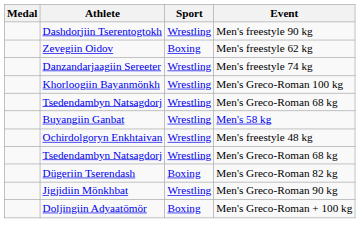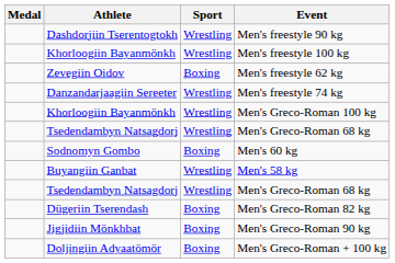 <table class="wikitable">
 <tr>
 <th>Medal</th>
 <th>Athlete</th>
 <th>Sport</th>
 <th>Event</th>
 </tr>
 <tr>
 <td></td>
 <td><a href='#'>Dashdorjiin Tserentogtokh</a></td>
 <td><a href='#'>Wrestling</a></td>
 <td>Men's freestyle 90 kg</td>
+</tr>
+<tr>
+<td></td>
+<td><a href='#'>Khorloogiin Bayanmönkh</a></td>
+<td><a href='#'>Wrestling</a></td>
+<td>Men's freestyle 100 kg</td>
 </tr>
 <tr>
 <td></td>
 <td><a href='#'>Zevegiin Oidov</a></td>
 <td><a href='#'>Boxing</a></td>
 <td>Men's freestyle 62 kg</td>
 </tr>
 <tr>
 <td></td>
 <td><a href='#'>Danzandarjaagiin Sereeter</a></td>
 <td><a href='#'>Wrestling</a></td>
 <td>Men's freestyle 74 kg</td>
 </tr>
 <tr>
 <td></td>
 <td><a href='#'>Khorloogiin Bayanmönkh</a></td>
 <td><a href='#'>Wrestling</a></td>
 <td>Men's Greco-Roman 100 kg</td>
 </tr>
 <tr>
 <td></td>
 <td><a href='#'>Tsedendambyn Natsagdorj</a></td>
 <td><a href='#'>Wrestling</a></td>
 <td>Men's Greco-Roman 68 kg</td>
 </tr>
 <tr>
 <td></td>
+<td><a href='#'>Sodnomyn Gombo</a></td>
+<td><a href='#'>Boxing</a></td>
+<td>Men's 60 kg</td>
+</tr>
+<tr>
+<td></td>
 <td><a href='#'>Buyangiin Ganbat</a></td>
 <td><a href='#'>Wrestling</a></td>
 <td><a href='#'>Men's 58 kg</a></td>
-</tr>
-<tr>
-<td></td>
-<td><a href='#'>Ochirdolgoryn Enkhtaivan</a></td>
-<td><a href='#'>Wrestling</a></td>
-<td>Men's freestyle 48 kg</td>
 </tr>
 <tr>
 <td></td>
 <td><a href='#'>Tsedendambyn Natsagdorj</a></td>
 <td><a href='#'>Wrestling</a></td>
 <td>Men's Greco-Roman 68 kg</td>
 </tr>
 <tr>
 <td></td>
 <td><a href='#'>Dügeriin Tserendash</a></td>
 <td><a href='#'>Boxing</a></td>
 <td>Men's Greco-Roman 82 kg</td>
 </tr>
 <tr>
 <td></td>
 <td><a href='#'>Jigjidiin Mönkhbat</a></td>
-<td><a href='#'>Wrestling</a></td>
+<td><a href='#'>Boxing</a></td>
 <td>Men's Greco-Roman 90 kg</td>
 </tr>
 <tr>
 <td></td>
 <td><a href='#'>Doljingiin Adyaatömör</a></td>
 <td><a href='#'>Boxing</a></td>
 <td>Men's Greco-Roman + 100 kg</td>
 </tr>
 </table>
